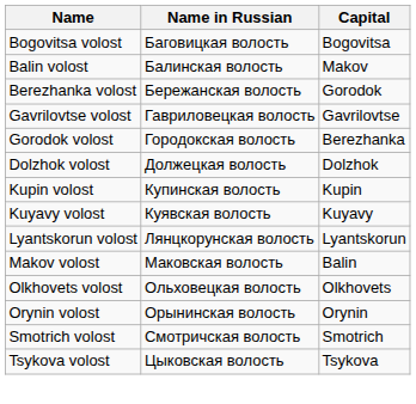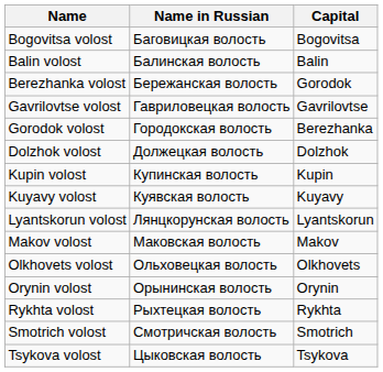 <table class="wikitable sortable">
 <tr>
 <th>Name</th>
 <th>Name in Russian</th>
 <th>Capital</th>
 </tr>
 <tr>
 <td>Bogovitsa volost</td>
 <td>Баговицкая волость</td>
 <td>Bogovitsa</td>
 </tr>
 <tr>
 <td>Balin volost</td>
 <td>Балинская волость</td>
-<td>Makov</td>
+<td>Balin</td>
 </tr>
 <tr>
 <td>Berezhanka volost</td>
 <td>Бережанская волость</td>
 <td>Gorodok</td>
 </tr>
 <tr>
 <td>Gavrilovtse volost</td>
 <td>Гавриловецкая волость</td>
 <td>Gavrilovtse</td>
 </tr>
 <tr>
 <td>Gorodok volost</td>
 <td>Городокская волость</td>
 <td>Berezhanka</td>
 </tr>
 <tr>
 <td>Dolzhok volost</td>
 <td>Должецкая волость</td>
 <td>Dolzhok</td>
 </tr>
 <tr>
 <td>Kupin volost</td>
 <td>Купинская волость</td>
 <td>Kupin</td>
 </tr>
 <tr>
 <td>Kuyavy volost</td>
 <td>Куявская волость</td>
 <td>Kuyavy</td>
 </tr>
 <tr>
 <td>Lyantskorun volost</td>
 <td>Лянцкорунская волость</td>
 <td>Lyantskorun</td>
 </tr>
 <tr>
 <td>Makov volost</td>
 <td>Маковская волость</td>
-<td>Balin</td>
+<td>Makov</td>
 </tr>
 <tr>
 <td>Olkhovets volost</td>
 <td>Ольховецкая волость</td>
 <td>Olkhovets</td>
 </tr>
 <tr>
 <td>Orynin volost</td>
 <td>Орынинская волость</td>
 <td>Orynin</td>
 </tr>
 <tr>
+<td>Rykhta volost</td>
+<td>Рыхтецкая волость</td>
+<td>Rykhta</td>
+</tr>
+<tr>
 <td>Smotrich volost</td>
 <td>Смотричская волость</td>
 <td>Smotrich</td>
 </tr>
 <tr>
 <td>Tsykova volost</td>
 <td>Цыковская волость</td>
 <td>Tsykova</td>
 </tr>
 </table>
